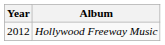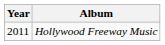 <table class="wikitable">
 <tr>
 <th>Year</th>
 <th>Album</th>
 </tr>
 <tr>
-<td>2012</td>
+<td>2011</td>
 <td><em>Hollywood Freeway Music</em></td>
 </tr>
 </table>
